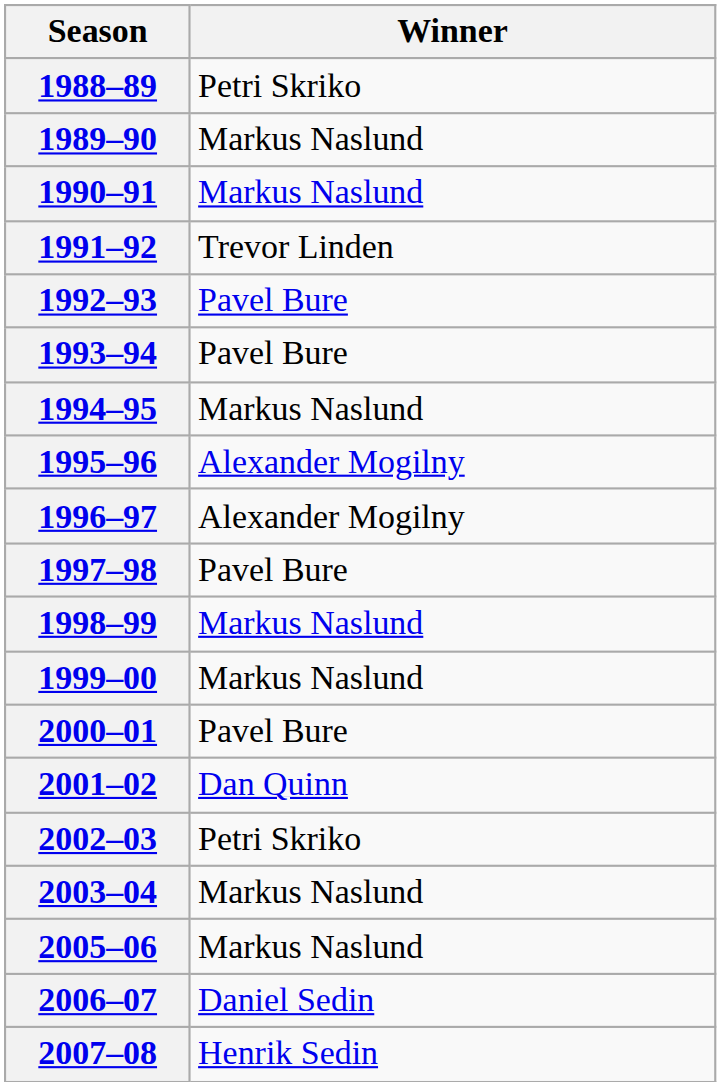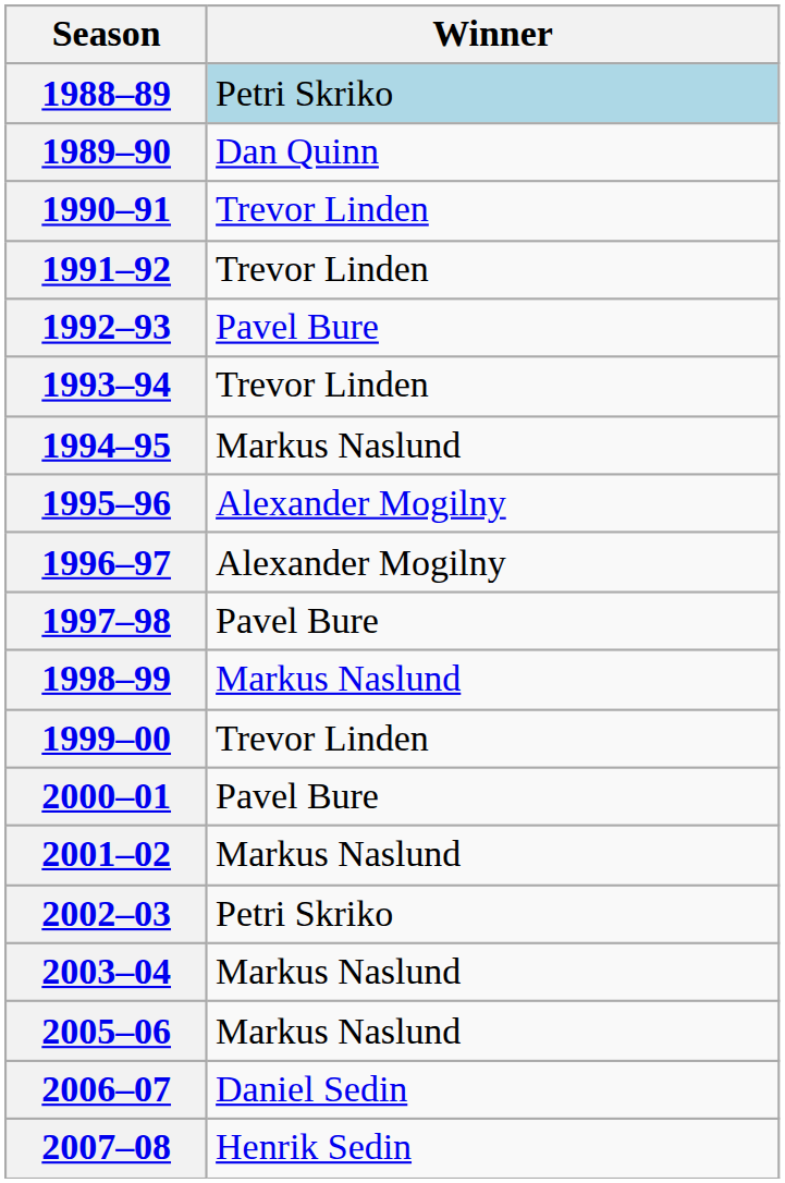 <table class="wikitable">
 <tr>
 <th scope="col" style="width:5em">Season</th>
 <th scope="col" style="width:15em">Winner</th>
 </tr>
 <tr>
 <th scope="row"><a href='#'>1988–89</a></th>
-<td>Petri Skriko</td>
+<td style="background: lightblue;">Petri Skriko</td>
 </tr>
 <tr>
 <th scope="row"><a href='#'>1989–90</a></th>
-<td>Markus Naslund</td>
+<td><a href='#'>Dan Quinn</a></td>
 </tr>
 <tr>
 <th scope="row"><a href='#'>1990–91</a></th>
-<td><a href='#'>Markus Naslund</a></td>
+<td><a href='#'>Trevor Linden</a></td>
 </tr>
 <tr>
 <th scope="row"><a href='#'>1991–92</a></th>
 <td>Trevor Linden</td>
 </tr>
 <tr>
 <th scope="row"><a href='#'>1992–93</a></th>
 <td><a href='#'>Pavel Bure</a></td>
 </tr>
 <tr>
 <th scope="row"><a href='#'>1993–94</a></th>
-<td>Pavel Bure</td>
+<td>Trevor Linden</td>
 </tr>
 <tr>
 <th scope="row"><a href='#'>1994–95</a></th>
 <td>Markus Naslund</td>
 </tr>
 <tr>
 <th scope="row"><a href='#'>1995–96</a></th>
 <td><a href='#'>Alexander Mogilny</a></td>
 </tr>
 <tr>
 <th scope="row"><a href='#'>1996–97</a></th>
 <td>Alexander Mogilny</td>
 </tr>
 <tr>
 <th scope="row"><a href='#'>1997–98</a></th>
 <td>Pavel Bure</td>
 </tr>
 <tr>
 <th scope="row"><a href='#'>1998–99</a></th>
 <td><a href='#'>Markus Naslund</a></td>
 </tr>
 <tr>
 <th scope="row"><a href='#'>1999–00</a></th>
-<td>Markus Naslund</td>
+<td>Trevor Linden</td>
 </tr>
 <tr>
 <th scope="row"><a href='#'>2000–01</a></th>
 <td>Pavel Bure</td>
 </tr>
 <tr>
 <th scope="row"><a href='#'>2001–02</a></th>
-<td><a href='#'>Dan Quinn</a></td>
+<td>Markus Naslund</td>
 </tr>
 <tr>
 <th scope="row"><a href='#'>2002–03</a></th>
 <td>Petri Skriko</td>
 </tr>
 <tr>
 <th scope="row"><a href='#'>2003–04</a></th>
 <td>Markus Naslund</td>
 </tr>
 <tr>
 <th scope="row"><a href='#'>2005–06</a></th>
 <td>Markus Naslund</td>
 </tr>
 <tr>
 <th scope="row"><a href='#'>2006–07</a></th>
 <td><a href='#'>Daniel Sedin</a></td>
 </tr>
 <tr>
 <th scope="row"><a href='#'>2007–08</a></th>
 <td><a href='#'>Henrik Sedin</a></td>
 </tr>
 </table>
